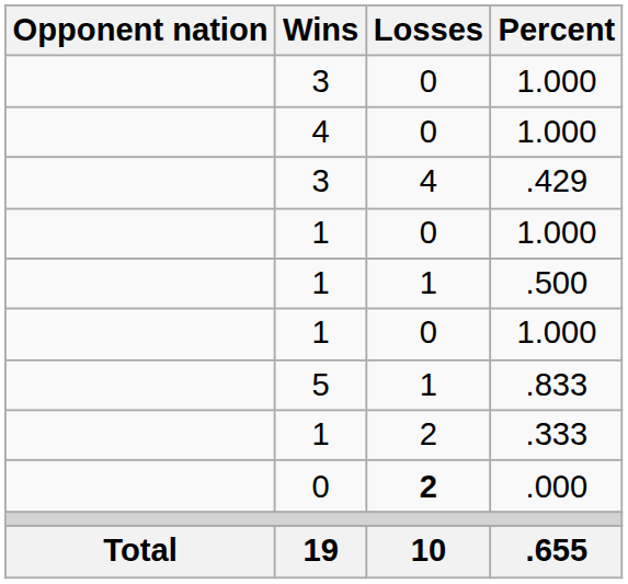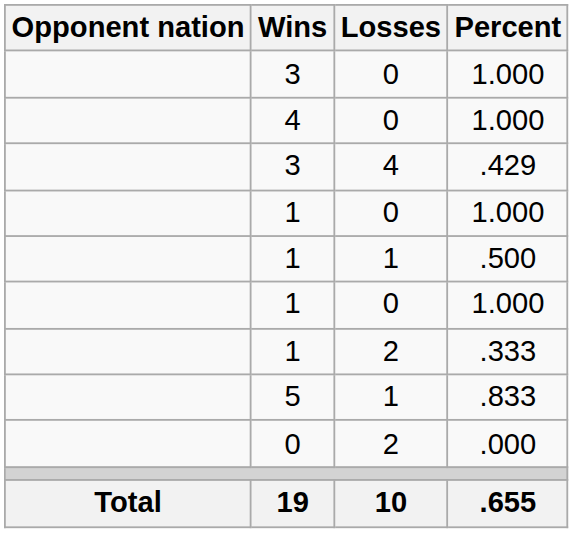 <table class=wikitable>
 <tr>
 <th>Opponent nation</th>
 <th>Wins</th>
 <th>Losses</th>
 <th>Percent</th>
 </tr>
 <tr align=center>
 <td align=left></td>
 <td>3</td>
 <td>0</td>
 <td>1.000</td>
 </tr>
 <tr align=center>
 <td align=left></td>
 <td>4</td>
 <td>0</td>
 <td>1.000</td>
 </tr>
 <tr align=center>
 <td align=left></td>
 <td>3</td>
 <td>4</td>
 <td>.429</td>
 </tr>
 <tr align=center>
 <td align=left></td>
 <td>1</td>
 <td>0</td>
 <td>1.000</td>
 </tr>
 <tr align=center>
 <td align=left></td>
 <td>1</td>
 <td>1</td>
 <td>.500</td>
 </tr>
 <tr align=center>
 <td align=left></td>
 <td>1</td>
 <td>0</td>
 <td>1.000</td>
 </tr>
 <tr align=center>
 <td align=left></td>
+<td>1</td>
+<td>2</td>
+<td>.333</td>
+</tr>
+<tr align=center>
+<td align=left></td>
 <td>5</td>
 <td>1</td>
 <td>.833</td>
 </tr>
 <tr align=center>
 <td align=left></td>
-<td>1</td>
+<td>0</td>
 <td>2</td>
-<td>.333</td>
-</tr>
-<tr align=center>
-<td align=left></td>
-<td>0</td>
-<td><strong>2</strong></td>
 <td>.000</td>
 </tr>
 <tr>
 <td colspan=4 bgcolor=lightgray></td>
 </tr>
 <tr>
 <th>Total</th>
 <th>19</th>
 <th>10</th>
 <th>.655</th>
 </tr>
 </table>
